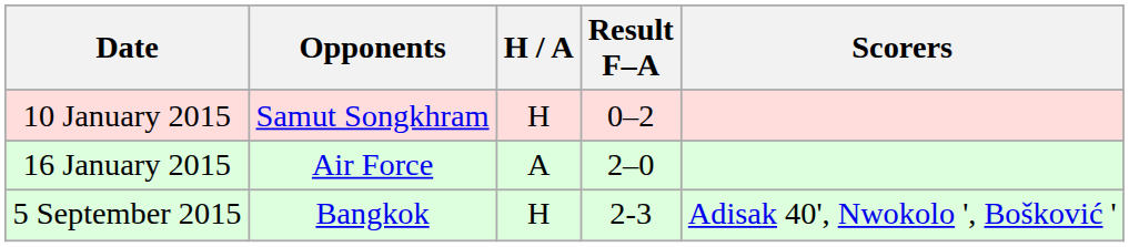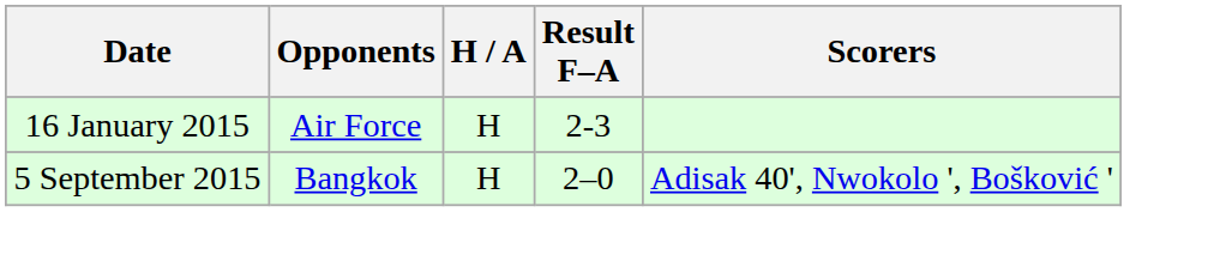 <table class="wikitable" style="text-align:center">
 <tr>
 <th>Date</th>
 <th>Opponents</th>
 <th>H / A</th>
 <th>Result<br>F–A</th>
 <th>Scorers</th>
 </tr>
-<tr bgcolor="#ffdddd">
-<td>10 January 2015</td>
-<td><a href='#'>Samut Songkhram</a></td>
-<td>H</td>
-<td>0–2</td>
-<td></td>
-</tr>
 <tr bgcolor="#ddffdd">
 <td>16 January 2015</td>
 <td><a href='#'>Air Force</a></td>
-<td>A</td>
-<td>2–0</td>
+<td>H</td>
+<td>2-3</td>
 <td></td>
 </tr>
 <tr bgcolor="#ddffdd">
 <td>5 September 2015</td>
 <td><a href='#'>Bangkok</a></td>
 <td>H</td>
-<td>2-3</td>
+<td>2–0</td>
 <td><a href='#'>Adisak</a> 40', <a href='#'>Nwokolo</a> ', <a href='#'>Bošković</a> '</td>
 </tr>
 </table>
